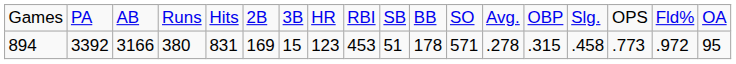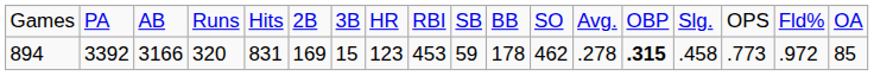 <table class="wikitable">
 <tr>
 <td>Games</td>
 <td><a href='#'>PA</a></td>
 <td><a href='#'>AB</a></td>
 <td><a href='#'>Runs</a></td>
 <td><a href='#'>Hits</a></td>
 <td><a href='#'>2B</a></td>
 <td><a href='#'>3B</a></td>
 <td><a href='#'>HR</a></td>
 <td><a href='#'>RBI</a></td>
 <td><a href='#'>SB</a></td>
 <td><a href='#'>BB</a></td>
 <td><a href='#'>SO</a></td>
 <td><a href='#'>Avg.</a></td>
 <td><a href='#'>OBP</a></td>
 <td><a href='#'>Slg.</a></td>
 <td>OPS</td>
 <td><a href='#'>Fld%</a></td>
 <td><a href='#'>OA</a></td>
 </tr>
 <tr>
 <td>894</td>
 <td>3392</td>
 <td>3166</td>
-<td>380</td>
+<td>320</td>
 <td>831</td>
 <td>169</td>
 <td>15</td>
 <td>123</td>
 <td>453</td>
-<td>51</td>
+<td>59</td>
 <td>178</td>
-<td>571</td>
+<td>462</td>
 <td>.278</td>
-<td>.315</td>
+<td><strong>.315</strong></td>
 <td>.458</td>
 <td>.773</td>
 <td>.972</td>
-<td>95</td>
+<td>85</td>
 </tr>
 </table>
